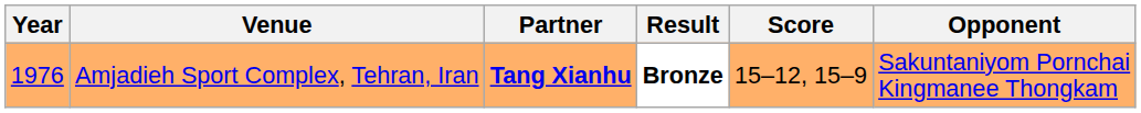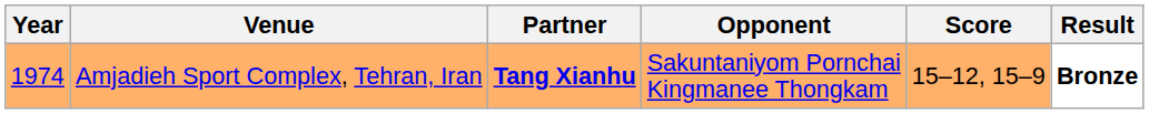 <table class="sortable wikitable" style="font-size: 90%;">
 <tr>
 <th>Year</th>
 <th>Venue</th>
 <th>Partner</th>
+<th>Opponent</th>
+<th>Score</th>
 <th>Result</th>
-<th>Score</th>
-<th>Opponent</th>
 </tr>
 <tr style="background:#FFB069">
-<td align="center"><a href='#'>1976</a></td>
+<td align="center"><a href='#'>1974</a></td>
 <td align="left"><a href='#'>Amjadieh Sport Complex</a>, <a href='#'>Tehran, Iran</a></td>
 <td align="left"><strong> <a href='#'>Tang Xianhu</a></strong></td>
+<td align="left"> <a href='#'>Sakuntaniyom Pornchai</a><br>  <a href='#'>Kingmanee Thongkam</a></td>
+<td align="left">15–12, 15–9</td>
 <td style="text-align:left; background:white"> <strong>Bronze</strong></td>
-<td align="left">15–12, 15–9</td>
-<td align="left"> <a href='#'>Sakuntaniyom Pornchai</a><br>  <a href='#'>Kingmanee Thongkam</a></td>
 </tr>
 </table>
